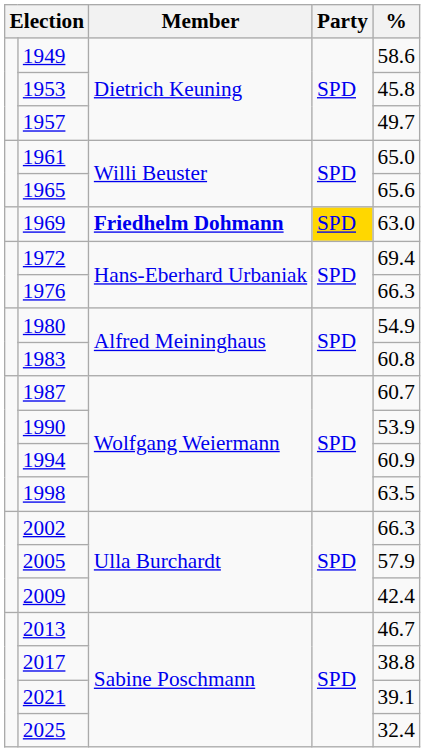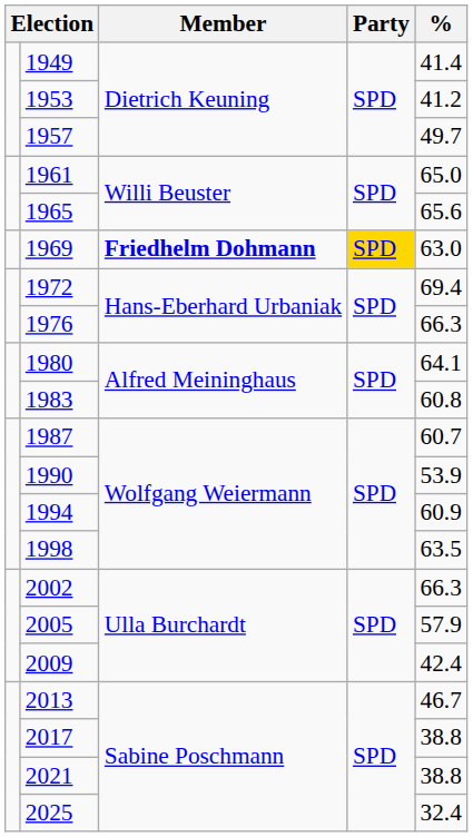 <table class=wikitable>
 <tr>
 <th colspan=2>Election</th>
 <th>Member</th>
 <th>Party</th>
 <th>%</th>
 </tr>
 <tr>
 <td rowspan=3 bgcolor=></td>
 <td><a href='#'>1949</a></td>
 <td rowspan=3><a href='#'>Dietrich Keuning</a></td>
 <td rowspan=3><a href='#'>SPD</a></td>
-<td align=right>58.6</td>
+<td align=right>41.4</td>
 </tr>
 <tr>
 <td><a href='#'>1953</a></td>
-<td align=right>45.8</td>
+<td align=right>41.2</td>
 </tr>
 <tr>
 <td><a href='#'>1957</a></td>
 <td align=right>49.7</td>
 </tr>
 <tr>
 <td rowspan=2 bgcolor=></td>
 <td><a href='#'>1961</a></td>
 <td rowspan=2><a href='#'>Willi Beuster</a></td>
 <td rowspan=2><a href='#'>SPD</a></td>
 <td align=right>65.0</td>
 </tr>
 <tr>
 <td><a href='#'>1965</a></td>
 <td align=right>65.6</td>
 </tr>
 <tr>
 <td bgcolor=></td>
 <td><a href='#'>1969</a></td>
 <td><strong><a href='#'>Friedhelm Dohmann</a></strong></td>
 <td style="background: gold;"><a href='#'>SPD</a></td>
 <td align=right>63.0</td>
 </tr>
 <tr>
 <td rowspan=2 bgcolor=></td>
 <td><a href='#'>1972</a></td>
 <td rowspan=2><a href='#'>Hans-Eberhard Urbaniak</a></td>
 <td rowspan=2><a href='#'>SPD</a></td>
 <td align=right>69.4</td>
 </tr>
 <tr>
 <td><a href='#'>1976</a></td>
 <td align=right>66.3</td>
 </tr>
 <tr>
 <td rowspan=2 bgcolor=></td>
 <td><a href='#'>1980</a></td>
 <td rowspan=2><a href='#'>Alfred Meininghaus</a></td>
 <td rowspan=2><a href='#'>SPD</a></td>
-<td align=right>54.9</td>
+<td align=right>64.1</td>
 </tr>
 <tr>
 <td><a href='#'>1983</a></td>
 <td align=right>60.8</td>
 </tr>
 <tr>
 <td rowspan=4 bgcolor=></td>
 <td><a href='#'>1987</a></td>
 <td rowspan=4><a href='#'>Wolfgang Weiermann</a></td>
 <td rowspan=4><a href='#'>SPD</a></td>
 <td align=right>60.7</td>
 </tr>
 <tr>
 <td><a href='#'>1990</a></td>
 <td align=right>53.9</td>
 </tr>
 <tr>
 <td><a href='#'>1994</a></td>
 <td align=right>60.9</td>
 </tr>
 <tr>
 <td><a href='#'>1998</a></td>
 <td align=right>63.5</td>
 </tr>
 <tr>
 <td rowspan=3 bgcolor=></td>
 <td><a href='#'>2002</a></td>
 <td rowspan=3><a href='#'>Ulla Burchardt</a></td>
 <td rowspan=3><a href='#'>SPD</a></td>
 <td align=right>66.3</td>
 </tr>
 <tr>
 <td><a href='#'>2005</a></td>
 <td align=right>57.9</td>
 </tr>
 <tr>
 <td><a href='#'>2009</a></td>
 <td align=right>42.4</td>
 </tr>
 <tr>
 <td rowspan=4 bgcolor=></td>
 <td><a href='#'>2013</a></td>
 <td rowspan=4><a href='#'>Sabine Poschmann</a></td>
 <td rowspan=4><a href='#'>SPD</a></td>
 <td align=right>46.7</td>
 </tr>
 <tr>
 <td><a href='#'>2017</a></td>
 <td align=right>38.8</td>
 </tr>
 <tr>
 <td><a href='#'>2021</a></td>
-<td align=right>39.1</td>
+<td align=right>38.8</td>
 </tr>
 <tr>
 <td><a href='#'>2025</a></td>
 <td align=right>32.4</td>
 </tr>
 </table>
